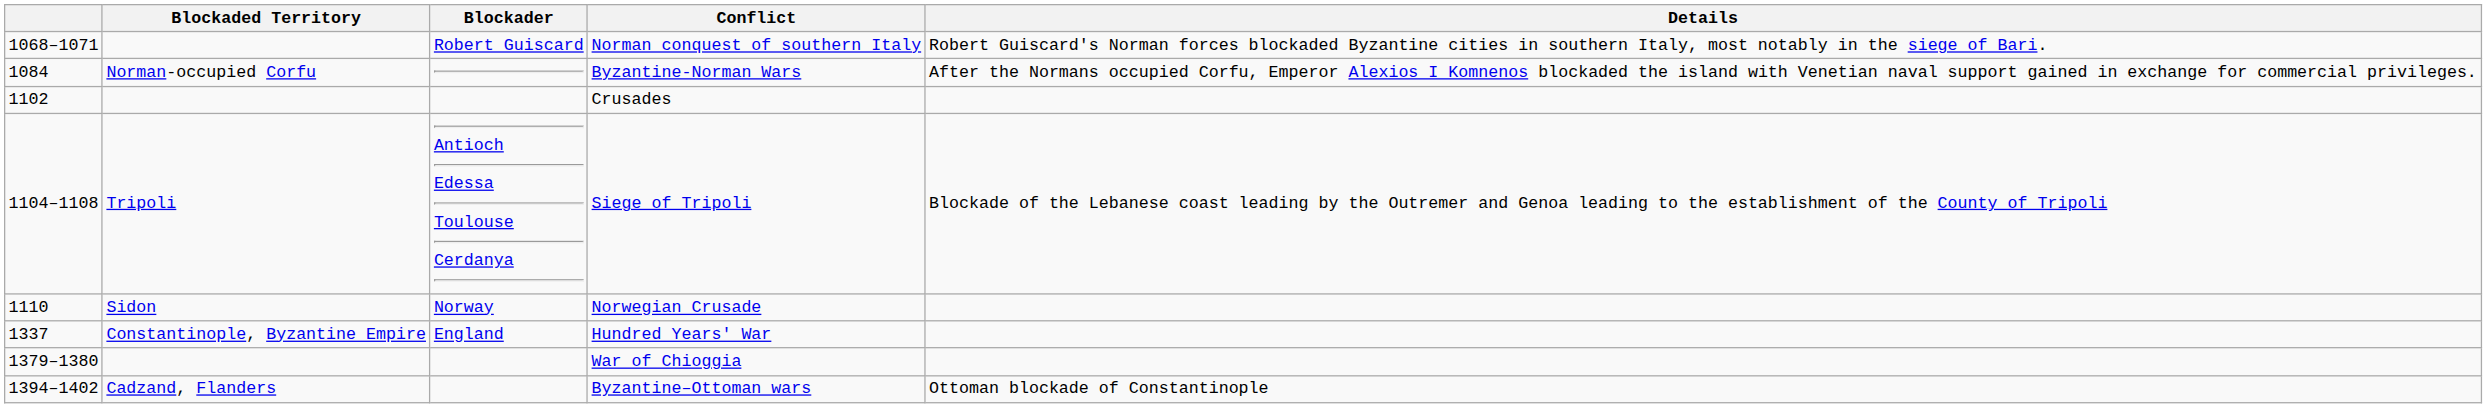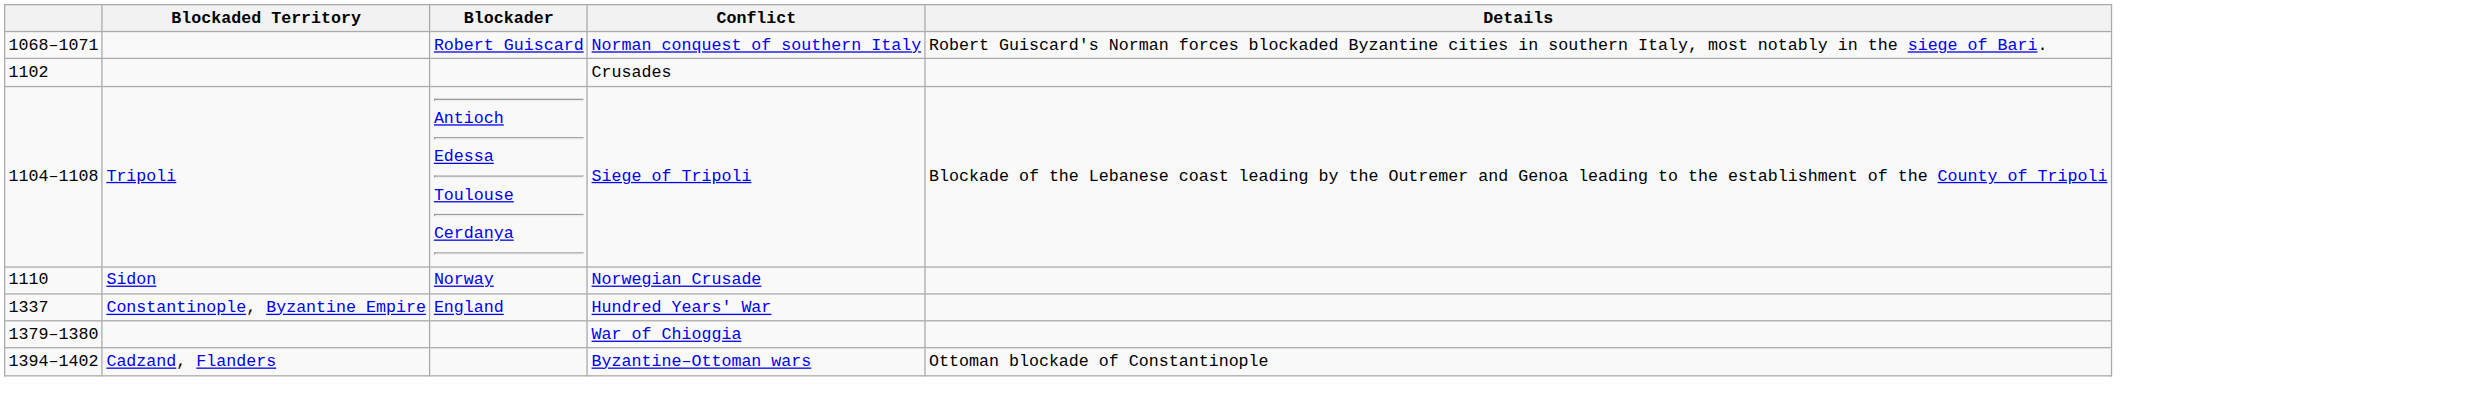 <table class="wikitable">
 <tr>
 <th></th>
 <th>Blockaded Territory</th>
 <th>Blockader</th>
 <th>Conflict</th>
 <th>Details</th>
 </tr>
 <tr>
 <td>1068–1071</td>
 <td></td>
 <td><a href='#'>Robert Guiscard</a></td>
 <td><a href='#'>Norman conquest of southern Italy</a></td>
 <td>Robert Guiscard's Norman forces blockaded Byzantine cities in southern Italy, most notably in the <a href='#'>siege of Bari</a>.</td>
-</tr>
-<tr>
-<td>1084</td>
-<td><a href='#'>Norman</a>-occupied <a href='#'>Corfu</a></td>
-<td><hr></td>
-<td><a href='#'>Byzantine-Norman Wars</a></td>
-<td>After the Normans occupied Corfu, Emperor <a href='#'>Alexios I Komnenos</a> blockaded the island with Venetian naval support gained in exchange for commercial privileges.</td>
 </tr>
 <tr>
 <td>1102</td>
 <td></td>
 <td></td>
 <td>Crusades</td>
 <td></td>
 </tr>
 <tr>
 <td>1104–1108</td>
 <td><a href='#'>Tripoli</a></td>
 <td><hr> <a href='#'>Antioch</a><hr> <a href='#'>Edessa</a><hr> <a href='#'>Toulouse</a><hr> <a href='#'>Cerdanya</a><hr></td>
 <td><a href='#'>Siege of Tripoli</a></td>
 <td>Blockade of the Lebanese coast leading by the Outremer and Genoa leading to the establishment of the <a href='#'>County of Tripoli</a></td>
 </tr>
 <tr>
 <td>1110</td>
 <td><a href='#'>Sidon</a></td>
 <td> <a href='#'>Norway</a></td>
 <td><a href='#'>Norwegian Crusade</a></td>
 <td></td>
 </tr>
 <tr>
 <td>1337</td>
 <td> <a href='#'>Constantinople</a>,  <a href='#'>Byzantine Empire</a></td>
 <td> <a href='#'>England</a></td>
 <td><a href='#'>Hundred Years' War</a></td>
 <td></td>
 </tr>
 <tr>
 <td>1379–1380</td>
 <td></td>
 <td></td>
 <td><a href='#'>War of Chioggia</a></td>
 <td></td>
 </tr>
 <tr>
 <td>1394–1402</td>
 <td> <a href='#'>Cadzand</a>, <a href='#'>Flanders</a></td>
 <td></td>
 <td><a href='#'>Byzantine–Ottoman wars</a></td>
 <td>Ottoman blockade of Constantinople</td>
 </tr>
 </table>
